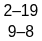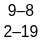 <table style="text-align:center">
 <tr>
 <th width=200></th>
 <th width=100></th>
 <th width=200></th>
 </tr>
 <tr>
+<td align=right><strong></strong></td>
+<td>9–8</td>
+<td align=left></td>
+</tr>
+<tr>
 <td align=right></td>
 <td>2–19</td>
 <td align=left><strong></strong></td>
 </tr>
-<tr>
-<td align=right><strong></strong></td>
-<td>9–8</td>
-<td align=left></td>
-</tr>
 </table>
